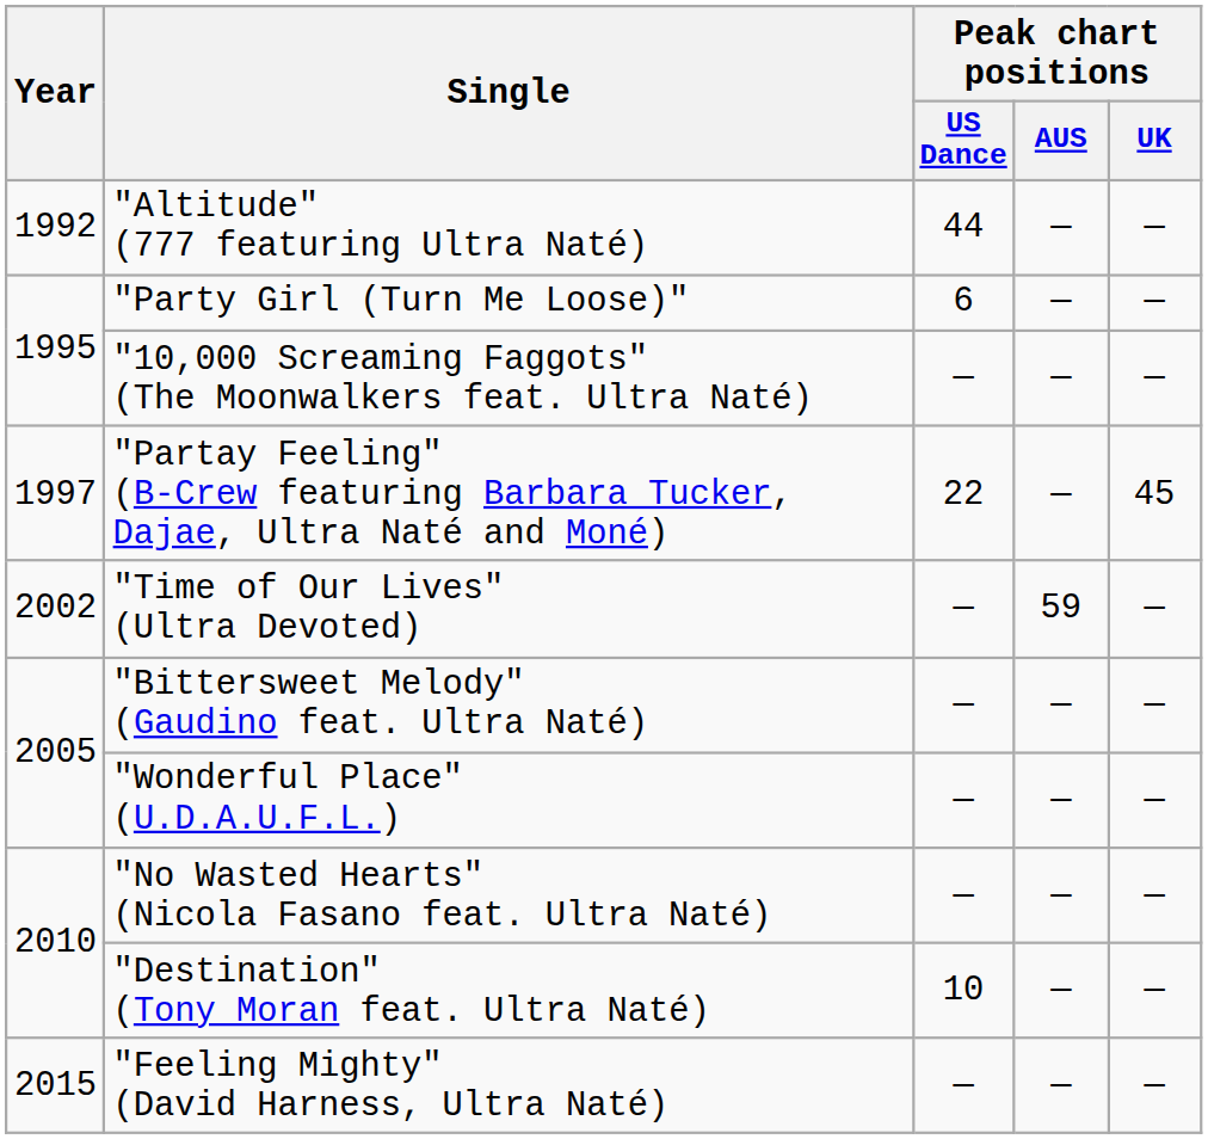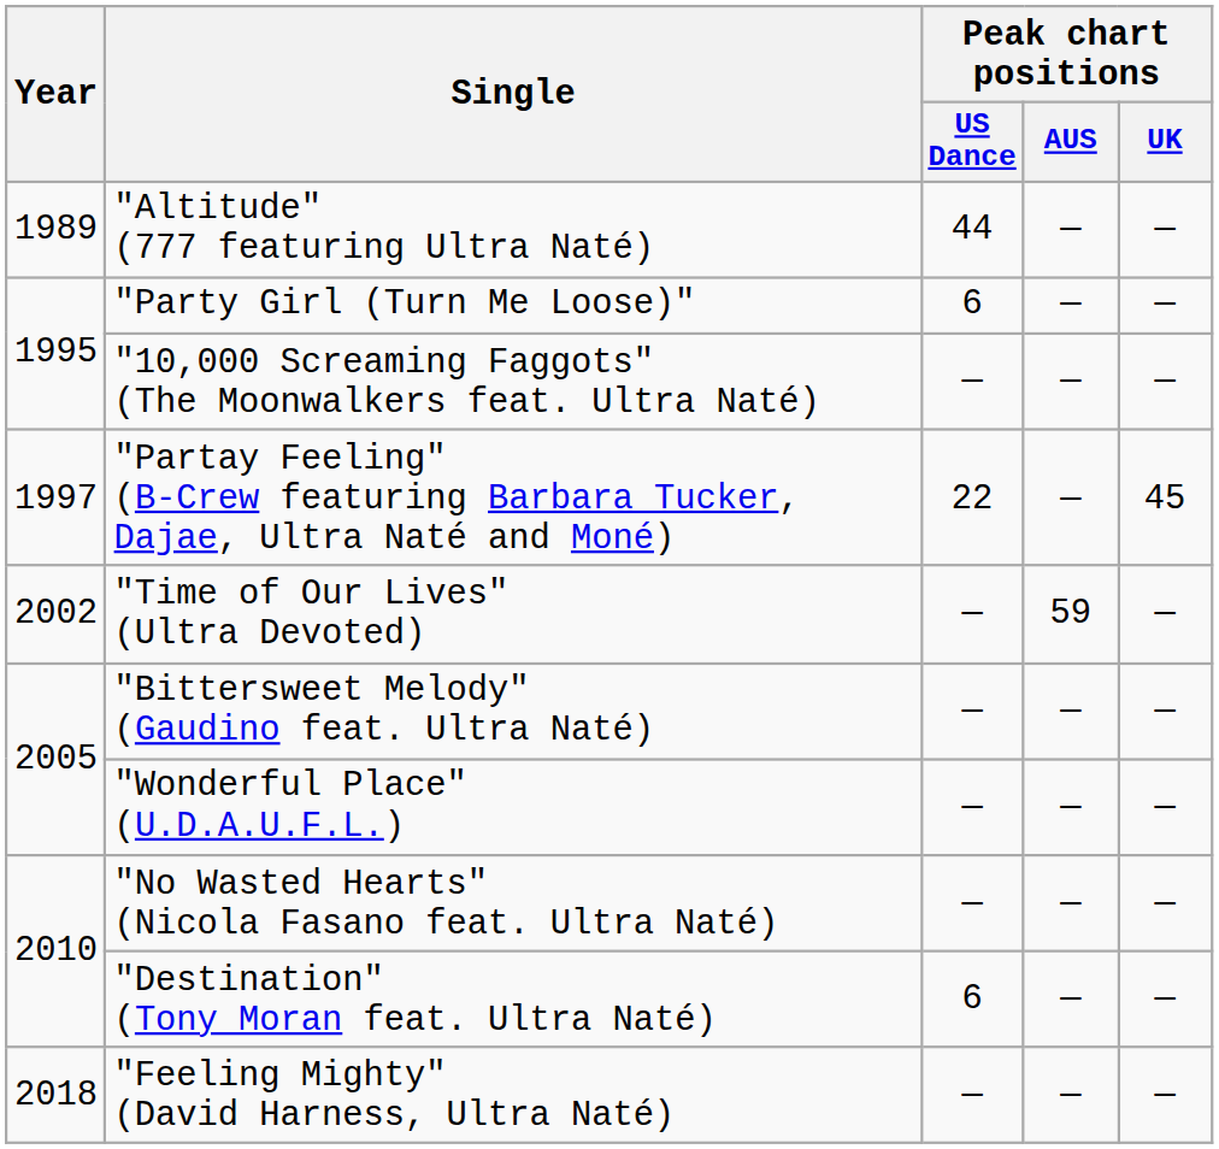 <table class="wikitable">
 <tr>
 <th rowspan="2">Year</th>
 <th rowspan="2" style="width:300px;">Single</th>
 <th colspan="3">Peak chart positions</th>
 </tr>
 <tr style="width:4em;font-size:85%;">
 <th style="text-align:center; width:30px;"><a href='#'>US Dance</a></th>
 <th style="text-align:center; width:30px;"><a href='#'>AUS</a><br></th>
 <th style="text-align:center; width:30px;"><a href='#'>UK</a><br></th>
 </tr>
 <tr>
-<td style="text-align:center;">1992</td>
+<td style="text-align:center;">1989</td>
 <td align="left">"Altitude" <br><span>(777 featuring Ultra Naté)</span></td>
 <td style="text-align:center;">44</td>
 <td style="text-align:center;">—</td>
 <td style="text-align:center;">—</td>
 </tr>
 <tr>
 <td style="text-align:center;" rowspan="2">1995</td>
 <td align="left">"Party Girl (Turn Me Loose)"</td>
 <td style="text-align:center;">6</td>
 <td style="text-align:center;">—</td>
 <td style="text-align:center;">—</td>
 </tr>
 <tr>
 <td align="left">"10,000 Screaming Faggots" <br><span>(The Moonwalkers feat. Ultra Naté)</span></td>
 <td style="text-align:center;">—</td>
 <td style="text-align:center;">—</td>
 <td style="text-align:center;">—</td>
 </tr>
 <tr>
 <td style="text-align:center;">1997</td>
 <td align="left">"Partay Feeling" <br><span>(<a href='#'>B-Crew</a> featuring <a href='#'>Barbara Tucker</a>, <a href='#'>Dajae</a>, Ultra Naté and <a href='#'>Moné</a>)</span></td>
 <td style="text-align:center;">22</td>
 <td style="text-align:center;">—</td>
 <td style="text-align:center;">45</td>
 </tr>
 <tr>
 <td style="text-align:center;">2002</td>
 <td align="left">"Time of Our Lives" <br><span>(Ultra Devoted)</span></td>
 <td style="text-align:center;">—</td>
 <td style="text-align:center;">59</td>
 <td style="text-align:center;">—</td>
 </tr>
 <tr>
 <td style="text-align:center;" rowspan="2">2005</td>
 <td align="left">"Bittersweet Melody" <br><span>(<a href='#'>Gaudino</a> feat. Ultra Naté)</span></td>
 <td style="text-align:center;">—</td>
 <td style="text-align:center;">—</td>
 <td style="text-align:center;">—</td>
 </tr>
 <tr>
 <td align="left">"Wonderful Place" <br><span>(<a href='#'>U.D.A.U.F.L.</a>)</span></td>
 <td style="text-align:center;">—</td>
 <td style="text-align:center;">—</td>
 <td style="text-align:center;">—</td>
 </tr>
 <tr>
 <td style="text-align:center;" rowspan="2">2010</td>
 <td align="left">"No Wasted Hearts" <br><span>(Nicola Fasano feat. Ultra Naté)</span></td>
 <td style="text-align:center;">—</td>
 <td style="text-align:center;">—</td>
 <td style="text-align:center;">—</td>
 </tr>
 <tr>
 <td align="left">"Destination" <br><span>(<a href='#'>Tony Moran</a> feat. Ultra Naté)</span></td>
-<td style="text-align:center;">10</td>
+<td style="text-align:center;">6</td>
 <td style="text-align:center;">—</td>
 <td style="text-align:center;">—</td>
 </tr>
 <tr>
-<td>2015</td>
+<td>2018</td>
 <td>"Feeling Mighty" <br><span>(David Harness, Ultra Naté)</span></td>
 <td style="text-align:center;">—</td>
 <td style="text-align:center;">—</td>
 <td style="text-align:center;">—</td>
 </tr>
 </table>
